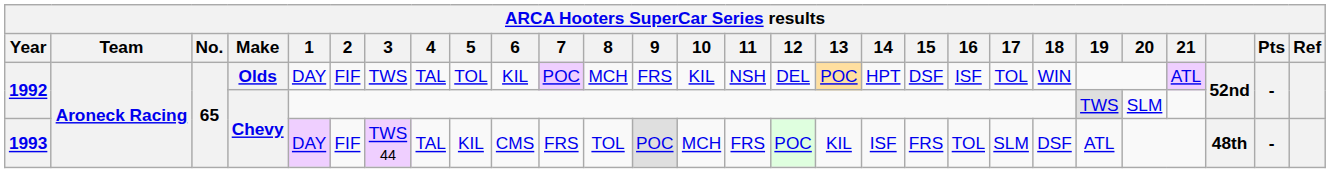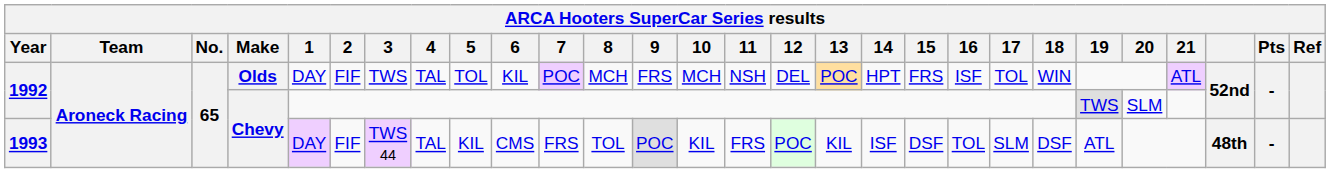 <table class="wikitable" style="text-align:center; font-size:75%">
 <tr>
 <th colspan=45><a href='#'>ARCA Hooters SuperCar Series</a> results</th>
 </tr>
 <tr>
 <th>Year</th>
 <th>Team</th>
 <th>No.</th>
 <th>Make</th>
 <th>1</th>
 <th>2</th>
 <th>3</th>
 <th>4</th>
 <th>5</th>
 <th>6</th>
 <th>7</th>
 <th>8</th>
 <th>9</th>
 <th>10</th>
 <th>11</th>
 <th>12</th>
 <th>13</th>
 <th>14</th>
 <th>15</th>
 <th>16</th>
 <th>17</th>
 <th>18</th>
 <th>19</th>
 <th>20</th>
 <th>21</th>
 <th></th>
 <th>Pts</th>
 <th>Ref</th>
 </tr>
 <tr>
 <th rowspan=2><a href='#'>1992</a></th>
 <th rowspan=3><a href='#'>Aroneck Racing</a></th>
 <th rowspan=3>65</th>
 <th><a href='#'>Olds</a></th>
 <td><a href='#'>DAY</a></td>
 <td><a href='#'>FIF</a></td>
 <td><a href='#'>TWS</a></td>
 <td><a href='#'>TAL</a></td>
 <td><a href='#'>TOL</a></td>
 <td><a href='#'>KIL</a></td>
 <td style="background:#EFCFFF;"><a href='#'>POC</a><br></td>
 <td><a href='#'>MCH</a></td>
 <td><a href='#'>FRS</a></td>
-<td><a href='#'>KIL</a></td>
+<td><a href='#'>MCH</a></td>
 <td><a href='#'>NSH</a></td>
 <td><a href='#'>DEL</a></td>
 <td style="background:#FFDF9F;"><a href='#'>POC</a><br></td>
 <td><a href='#'>HPT</a></td>
-<td><a href='#'>DSF</a></td>
+<td><a href='#'>FRS</a></td>
 <td><a href='#'>ISF</a></td>
 <td><a href='#'>TOL</a></td>
 <td><a href='#'>WIN</a></td>
 <td colspan=2></td>
 <td style="background:#EFCFFF;"><a href='#'>ATL</a><br></td>
 <th rowspan=2>52nd</th>
 <th rowspan=2>-</th>
 <th rowspan=2></th>
 </tr>
 <tr>
 <th rowspan=2><a href='#'>Chevy</a></th>
 <td colspan=18></td>
 <td style="background:#DFDFDF;"><a href='#'>TWS</a><br></td>
 <td><a href='#'>SLM</a></td>
 </tr>
 <tr>
 <th><a href='#'>1993</a></th>
 <td style="background:#EFCFFF;"><a href='#'>DAY</a><br></td>
 <td><a href='#'>FIF</a></td>
 <td style="background:#EFCFFF;"><a href='#'>TWS</a><br><small>44</small></td>
 <td><a href='#'>TAL</a></td>
 <td><a href='#'>KIL</a></td>
 <td><a href='#'>CMS</a></td>
 <td><a href='#'>FRS</a></td>
 <td><a href='#'>TOL</a></td>
 <td style="background:#DFDFDF;"><a href='#'>POC</a><br></td>
-<td><a href='#'>MCH</a></td>
+<td><a href='#'>KIL</a></td>
 <td><a href='#'>FRS</a></td>
 <td style="background:#DFFFDF;"><a href='#'>POC</a><br></td>
 <td><a href='#'>KIL</a></td>
 <td><a href='#'>ISF</a></td>
-<td><a href='#'>FRS</a></td>
+<td><a href='#'>DSF</a></td>
 <td><a href='#'>TOL</a></td>
 <td><a href='#'>SLM</a></td>
 <td><a href='#'>DSF</a></td>
 <td><a href='#'>ATL</a></td>
 <td colspan=2></td>
 <th>48th</th>
 <th>-</th>
 <th></th>
 </tr>
 </table>
